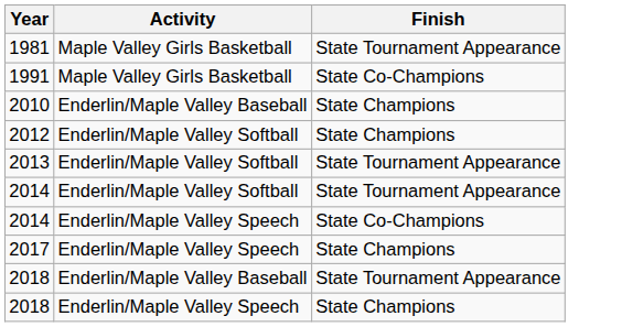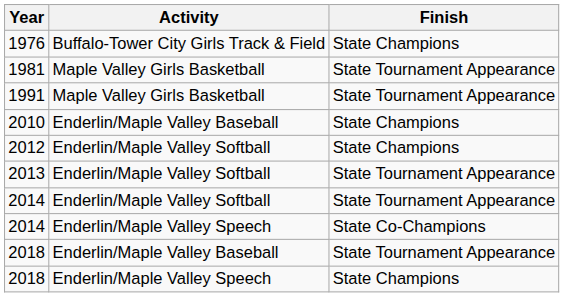 <table class="wikitable">
 <tr>
 <th>Year</th>
 <th>Activity</th>
 <th>Finish</th>
+</tr>
+<tr>
+<td>1976</td>
+<td>Buffalo-Tower City Girls Track & Field</td>
+<td>State Champions</td>
 </tr>
 <tr>
 <td>1981</td>
 <td>Maple Valley Girls Basketball</td>
 <td>State Tournament Appearance</td>
 </tr>
 <tr>
 <td>1991</td>
 <td>Maple Valley Girls Basketball</td>
-<td>State Co-Champions</td>
+<td>State Tournament Appearance</td>
 </tr>
 <tr>
 <td>2010</td>
 <td>Enderlin/Maple Valley Baseball</td>
 <td>State Champions</td>
 </tr>
 <tr>
 <td>2012</td>
 <td>Enderlin/Maple Valley Softball</td>
 <td>State Champions</td>
 </tr>
 <tr>
 <td>2013</td>
 <td>Enderlin/Maple Valley Softball</td>
 <td>State Tournament Appearance</td>
 </tr>
 <tr>
 <td>2014</td>
 <td>Enderlin/Maple Valley Softball</td>
 <td>State Tournament Appearance</td>
 </tr>
 <tr>
 <td>2014</td>
 <td>Enderlin/Maple Valley Speech</td>
 <td>State Co-Champions</td>
 </tr>
 <tr>
-<td>2017</td>
-<td>Enderlin/Maple Valley Speech</td>
-<td>State Champions</td>
-</tr>
-<tr>
 <td>2018</td>
 <td>Enderlin/Maple Valley Baseball</td>
 <td>State Tournament Appearance</td>
 </tr>
 <tr>
 <td>2018</td>
 <td>Enderlin/Maple Valley Speech</td>
 <td>State Champions</td>
 </tr>
 </table>
